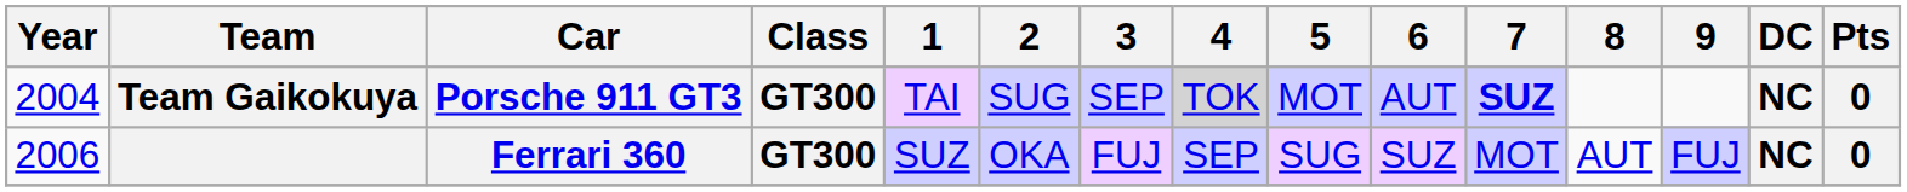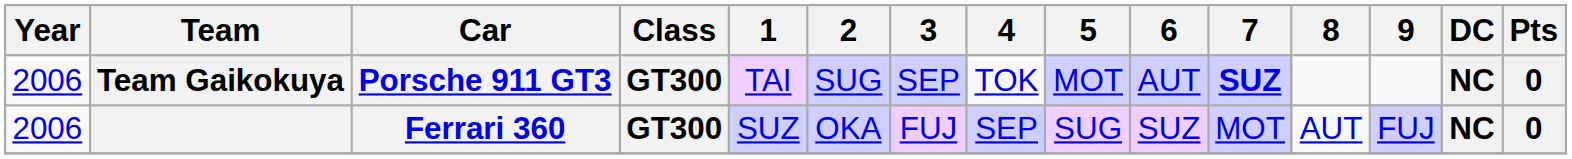 <table class="wikitable" style="text-align:center; font-size:90%">
 <tr>
 <th>Year</th>
 <th>Team</th>
 <th>Car</th>
 <th>Class</th>
 <th>1</th>
 <th>2</th>
 <th>3</th>
 <th>4</th>
 <th>5</th>
 <th>6</th>
 <th>7</th>
 <th>8</th>
 <th>9</th>
 <th>DC</th>
 <th>Pts</th>
 </tr>
 <tr>
-<td><a href='#'>2004</a></td>
+<td><a href='#'>2006</a></td>
 <th>Team Gaikokuya</th>
 <th><a href='#'>Porsche 911 GT3</a></th>
 <th>GT300</th>
 <td style="background:#EFCFFF;"><a href='#'>TAI</a><br></td>
 <td style="background:#CFCFFF;"><a href='#'>SUG</a><br></td>
 <td style="background:#CFCFFF;"><a href='#'>SEP</a><br></td>
-<td style="background: lightgrey;"><a href='#'>TOK</a></td>
+<td><a href='#'>TOK</a></td>
 <td style="background:#CFCFFF;"><a href='#'>MOT</a><br></td>
 <td style="background:#CFCFFF;"><a href='#'>AUT</a><br></td>
 <td style="background:#CFCFFF;"><strong><a href='#'>SUZ</a><br></strong></td>
 <td></td>
 <td></td>
 <th>NC</th>
 <th>0</th>
 </tr>
 <tr>
 <td><a href='#'>2006</a></td>
 <th></th>
 <th><a href='#'>Ferrari 360</a></th>
 <th>GT300</th>
 <td style="background:#CFCFFF;"><a href='#'>SUZ</a><br></td>
 <td style="background:#CFCFFF;"><a href='#'>OKA</a><br></td>
 <td style="background:#EFCFFF;"><a href='#'>FUJ</a><br></td>
 <td style="background:#CFCFFF;"><a href='#'>SEP</a><br></td>
 <td style="background:#EFCFFF;"><a href='#'>SUG</a><br></td>
 <td style="background:#EFCFFF;"><a href='#'>SUZ</a><br></td>
 <td style="background:#CFCFFF;"><a href='#'>MOT</a><br></td>
 <td><a href='#'>AUT</a></td>
 <td style="background:#CFCFFF;"><a href='#'>FUJ</a><br></td>
 <th>NC</th>
 <th>0</th>
 </tr>
 <tr>
 </tr>
 </table>
